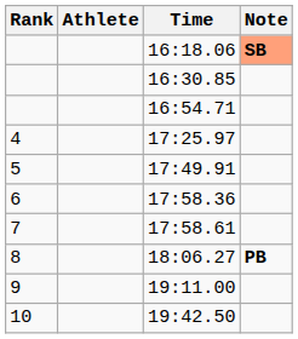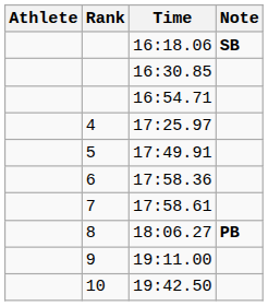 <table class="wikitable">
 <tr>
+<th>Athlete</th>
 <th>Rank</th>
-<th>Athlete</th>
 <th>Time</th>
 <th>Note</th>
 </tr>
 <tr>
 <td></td>
 <td></td>
 <td>16:18.06</td>
-<td style="background: lightsalmon;"><strong>SB</strong></td>
+<td><strong>SB</strong></td>
 </tr>
 <tr>
 <td></td>
 <td></td>
 <td>16:30.85</td>
 <td></td>
 </tr>
 <tr>
 <td></td>
 <td></td>
 <td>16:54.71</td>
 <td></td>
 </tr>
 <tr>
+<td></td>
 <td>4</td>
-<td></td>
 <td>17:25.97</td>
 <td></td>
 </tr>
 <tr>
+<td></td>
 <td>5</td>
-<td></td>
 <td>17:49.91</td>
 <td></td>
 </tr>
 <tr>
+<td></td>
 <td>6</td>
-<td></td>
 <td>17:58.36</td>
 <td></td>
 </tr>
 <tr>
+<td></td>
 <td>7</td>
-<td></td>
 <td>17:58.61</td>
 <td></td>
 </tr>
 <tr>
+<td></td>
 <td>8</td>
-<td></td>
 <td>18:06.27</td>
 <td><strong>PB</strong></td>
 </tr>
 <tr>
+<td></td>
 <td>9</td>
-<td></td>
 <td>19:11.00</td>
 <td></td>
 </tr>
 <tr>
+<td></td>
 <td>10</td>
-<td></td>
 <td>19:42.50</td>
 <td></td>
 </tr>
 </table>
